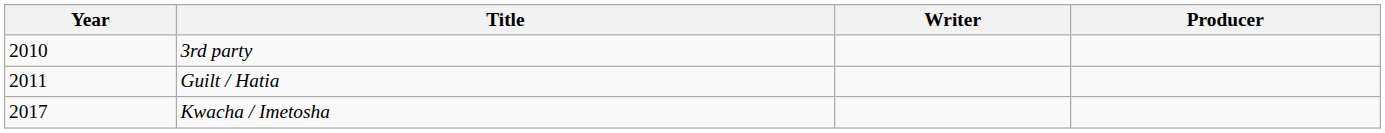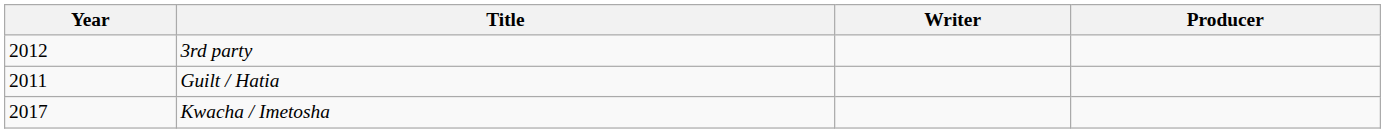 <table class="wikitable sortable" width="90%">
 <tr>
 <th style="width:2em;" scope="col">Year</th>
 <th style="width:9em;" scope="col">Title</th>
 <th style="width:2em;" scope="col">Writer</th>
 <th style="width:2em;" scope="col">Producer</th>
 </tr>
 <tr>
-<td>2010</td>
+<td>2012</td>
 <td><em>3rd party</em></td>
 <td></td>
 <td></td>
 </tr>
 <tr>
 <td>2011</td>
 <td><em>Guilt / Hatia</em></td>
 <td></td>
 <td></td>
 </tr>
 <tr>
 <td>2017</td>
 <td><em>Kwacha / Imetosha</em></td>
 <td></td>
 <td></td>
 </tr>
 </table>
